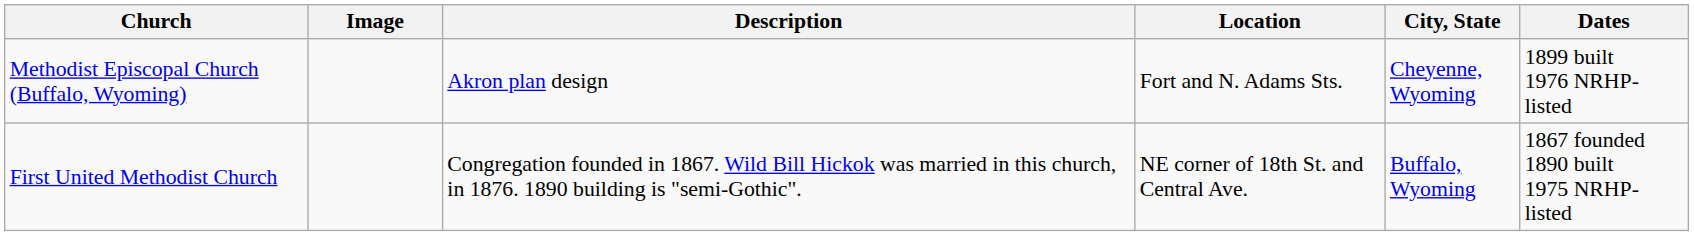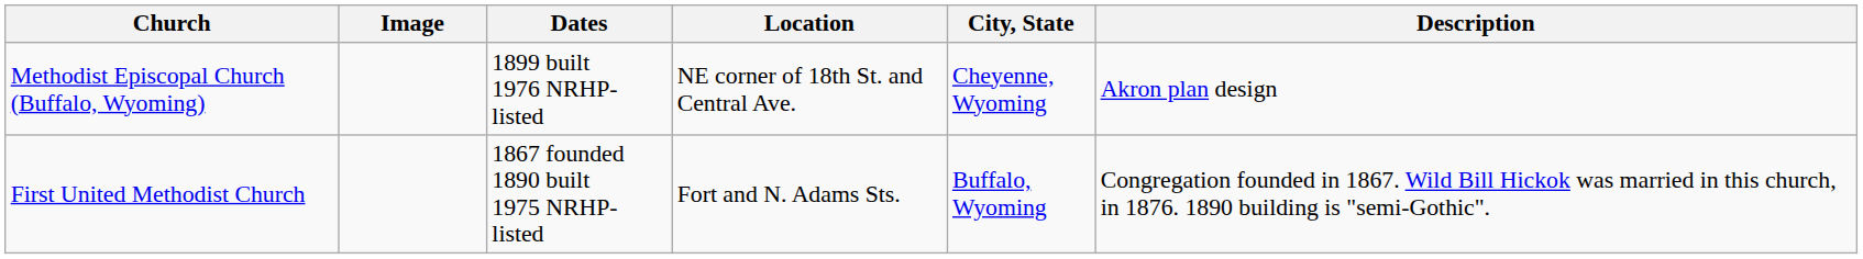 <table class="wikitable sortable" style="width:98%">
 <tr>
 <th style="width:18%;"><strong>Church</strong></th>
 <th style="width:8%;" class="unsortable"><strong>Image</strong></th>
-<th class="unsortable"><strong>Description</strong></th>
+<th style="width:10%;"><strong>Dates</strong></th>
 <th><strong>Location</strong></th>
 <th style="width:8%;"><strong>City, State</strong></th>
-<th style="width:10%;"><strong>Dates</strong></th>
+<th class="unsortable"><strong>Description</strong></th>
 </tr>
 <tr>
 <td><a href='#'>Methodist Episcopal Church (Buffalo, Wyoming)</a></td>
 <td></td>
+<td>1899 built<br>1976 NRHP-listed</td>
+<td>NE corner of 18th St. and Central Ave.<small></small></td>
+<td><a href='#'>Cheyenne, Wyoming</a></td>
 <td><a href='#'>Akron plan</a> design</td>
-<td>Fort and N. Adams Sts.<small></small></td>
-<td><a href='#'>Cheyenne, Wyoming</a></td>
-<td>1899 built<br>1976 NRHP-listed</td>
 </tr>
 <tr>
 <td><a href='#'>First United Methodist Church</a></td>
 <td></td>
+<td>1867 founded<br>1890 built<br>1975 NRHP-listed</td>
+<td>Fort and N. Adams Sts.<small></small></td>
+<td><a href='#'>Buffalo, Wyoming</a></td>
 <td>Congregation founded in 1867.  <a href='#'>Wild Bill Hickok</a> was married in this church, in 1876.  1890 building is "semi-Gothic".</td>
-<td>NE corner of 18th St. and Central Ave.<small></small></td>
-<td><a href='#'>Buffalo, Wyoming</a></td>
-<td>1867 founded<br>1890 built<br>1975 NRHP-listed</td>
 </tr>
 </table>
